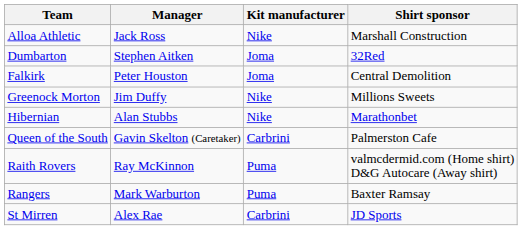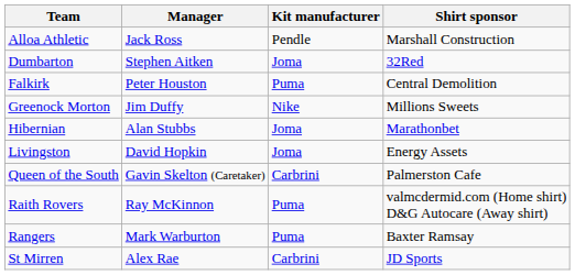 <table class="wikitable">
 <tr>
 <th>Team</th>
 <th>Manager</th>
 <th>Kit manufacturer</th>
 <th>Shirt sponsor</th>
 </tr>
 <tr>
 <td><a href='#'>Alloa Athletic</a></td>
 <td> <a href='#'>Jack Ross</a></td>
-<td><a href='#'>Nike</a></td>
+<td>Pendle</td>
 <td>Marshall Construction</td>
 </tr>
 <tr>
 <td><a href='#'>Dumbarton</a></td>
 <td> <a href='#'>Stephen Aitken</a></td>
 <td><a href='#'>Joma</a></td>
 <td><a href='#'>32Red</a></td>
 </tr>
 <tr>
 <td><a href='#'>Falkirk</a></td>
 <td> <a href='#'>Peter Houston</a></td>
-<td><a href='#'>Joma</a></td>
+<td><a href='#'>Puma</a></td>
 <td>Central Demolition</td>
 </tr>
 <tr>
 <td><a href='#'>Greenock Morton</a></td>
 <td> <a href='#'>Jim Duffy</a></td>
 <td><a href='#'>Nike</a></td>
 <td>Millions Sweets</td>
 </tr>
 <tr>
 <td><a href='#'>Hibernian</a></td>
 <td> <a href='#'>Alan Stubbs</a></td>
-<td><a href='#'>Nike</a></td>
+<td><a href='#'>Joma</a></td>
 <td><a href='#'>Marathonbet</a></td>
+</tr>
+<tr>
+<td><a href='#'>Livingston</a></td>
+<td> <a href='#'>David Hopkin</a></td>
+<td><a href='#'>Joma</a></td>
+<td>Energy Assets</td>
 </tr>
 <tr>
 <td><a href='#'>Queen of the South</a></td>
 <td> <a href='#'>Gavin Skelton</a> <small>(Caretaker)</small></td>
 <td><a href='#'>Carbrini</a></td>
 <td>Palmerston Cafe</td>
 </tr>
 <tr>
 <td><a href='#'>Raith Rovers</a></td>
 <td> <a href='#'>Ray McKinnon</a></td>
 <td><a href='#'>Puma</a></td>
 <td>valmcdermid.com (Home shirt)<br>D&G Autocare (Away shirt)</td>
 </tr>
 <tr>
 <td><a href='#'>Rangers</a></td>
 <td> <a href='#'>Mark Warburton</a></td>
 <td><a href='#'>Puma</a></td>
 <td>Baxter Ramsay</td>
 </tr>
 <tr>
 <td><a href='#'>St Mirren</a></td>
 <td> <a href='#'>Alex Rae</a></td>
 <td><a href='#'>Carbrini</a></td>
 <td><a href='#'>JD Sports</a></td>
 </tr>
 </table>
